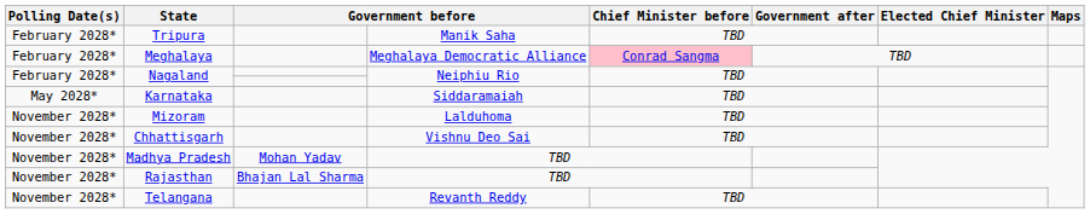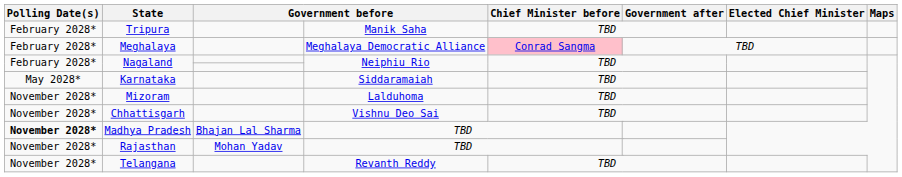 <table class="wikitable sortable">
 <tr>
 <th>Polling Date(s)</th>
 <th>State</th>
 <th colspan="2">Government before</th>
 <th>Chief Minister before</th>
 <th colspan="2">Government after</th>
 <th>Elected Chief Minister</th>
 <th>Maps</th>
 </tr>
 <tr style="text-align:center;">
 <td>February 2028*</td>
 <td><a href='#'>Tripura</a></td>
 <td></td>
 <td><a href='#'>Manik Saha</a></td>
 <td colspan="3"><em>TBD</em></td>
 <td></td>
 </tr>
 <tr style="text-align:center;">
 <td>February 2028*</td>
 <td><a href='#'>Meghalaya</a></td>
 <td></td>
 <td align="left"><a href='#'>Meghalaya Democratic Alliance</a></td>
 <td style="background: pink;"><a href='#'>Conrad Sangma</a></td>
 <td colspan="3"><em>TBD</em></td>
 <td></td>
 </tr>
 <tr style="text-align:center;">
 <td rowspan="2">February 2028*</td>
 <td rowspan="2"><a href='#'>Nagaland</a></td>
 <td></td>
 <td rowspan="2"><a href='#'>Neiphiu Rio</a></td>
 <td rowspan="2" colspan="3"><em>TBD</em></td>
 <td rowspan="2"></td>
 </tr>
 <tr style="text-align:center;">
 <td></td>
 </tr>
 <tr style="text-align:center;">
 <td>May 2028*</td>
 <td><a href='#'>Karnataka</a></td>
 <td></td>
 <td><a href='#'>Siddaramaiah</a></td>
 <td colspan="3"><em>TBD</em></td>
 <td></td>
 </tr>
 <tr style="text-align:center;">
 <td>November 2028*</td>
 <td><a href='#'>Mizoram</a></td>
 <td></td>
 <td><a href='#'>Lalduhoma</a></td>
 <td colspan="3"><em>TBD</em></td>
 <td></td>
 </tr>
 <tr style="text-align:center;">
 <td>November 2028*</td>
 <td><a href='#'>Chhattisgarh</a></td>
 <td></td>
 <td><a href='#'>Vishnu Deo Sai</a></td>
 <td colspan="3"><em>TBD</em></td>
 <td></td>
 </tr>
 <tr style="text-align:center;">
-<td>November 2028*</td>
+<td><strong>November 2028*</strong></td>
 <td><a href='#'>Madhya Pradesh</a></td>
-<td><a href='#'>Mohan Yadav</a></td>
+<td><a href='#'>Bhajan Lal Sharma</a></td>
 <td colspan="3"><em>TBD</em></td>
 <td></td>
 </tr>
 <tr style="text-align:center;">
 <td>November 2028*</td>
 <td><a href='#'>Rajasthan</a></td>
-<td><a href='#'>Bhajan Lal Sharma</a></td>
+<td><a href='#'>Mohan Yadav</a></td>
 <td colspan="3"><em>TBD</em></td>
 <td></td>
 </tr>
 <tr style="text-align:center;">
 <td>November 2028*</td>
 <td><a href='#'>Telangana</a></td>
 <td></td>
 <td><a href='#'>Revanth Reddy</a></td>
 <td colspan="3"><em>TBD</em></td>
 <td></td>
 </tr>
 </table>
